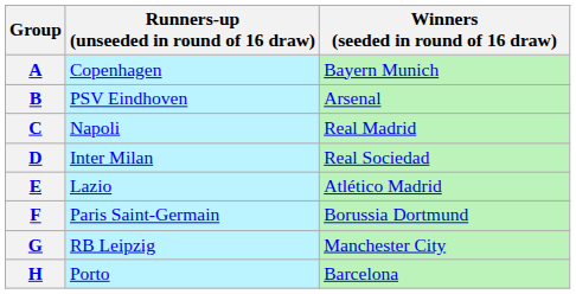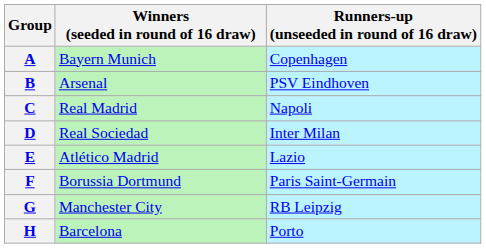 <table class="wikitable" style="white-space:nowrap">
 <tr>
 <th>Group</th>
+<th width=210>Winners<br>(seeded in round of 16 draw)</th>
 <th width=210>Runners-up<br>(unseeded in round of 16 draw)</th>
-<th width=210>Winners<br>(seeded in round of 16 draw)</th>
 </tr>
 <tr>
 <th><a href='#'>A</a></th>
+<td bgcolor=#BBF3BB> <a href='#'>Bayern Munich</a></td>
 <td bgcolor=#BBF3FF> <a href='#'>Copenhagen</a></td>
-<td bgcolor=#BBF3BB> <a href='#'>Bayern Munich</a></td>
 </tr>
 <tr>
 <th><a href='#'>B</a></th>
+<td bgcolor=#BBF3BB> <a href='#'>Arsenal</a></td>
 <td bgcolor=#BBF3FF> <a href='#'>PSV Eindhoven</a></td>
-<td bgcolor=#BBF3BB> <a href='#'>Arsenal</a></td>
 </tr>
 <tr>
 <th><a href='#'>C</a></th>
+<td bgcolor=#BBF3BB> <a href='#'>Real Madrid</a></td>
 <td bgcolor=#BBF3FF> <a href='#'>Napoli</a></td>
-<td bgcolor=#BBF3BB> <a href='#'>Real Madrid</a></td>
 </tr>
 <tr>
 <th><a href='#'>D</a></th>
+<td bgcolor=#BBF3BB> <a href='#'>Real Sociedad</a></td>
 <td bgcolor=#BBF3FF> <a href='#'>Inter Milan</a></td>
-<td bgcolor=#BBF3BB> <a href='#'>Real Sociedad</a></td>
 </tr>
 <tr>
 <th><a href='#'>E</a></th>
+<td bgcolor=#BBF3BB> <a href='#'>Atlético Madrid</a></td>
 <td bgcolor=#BBF3FF> <a href='#'>Lazio</a></td>
-<td bgcolor=#BBF3BB> <a href='#'>Atlético Madrid</a></td>
 </tr>
 <tr>
 <th><a href='#'>F</a></th>
+<td bgcolor=#BBF3BB> <a href='#'>Borussia Dortmund</a></td>
 <td bgcolor=#BBF3FF> <a href='#'>Paris Saint-Germain</a></td>
-<td bgcolor=#BBF3BB> <a href='#'>Borussia Dortmund</a></td>
 </tr>
 <tr>
 <th><a href='#'>G</a></th>
+<td bgcolor=#BBF3BB> <a href='#'>Manchester City</a></td>
 <td bgcolor=#BBF3FF> <a href='#'>RB Leipzig</a></td>
-<td bgcolor=#BBF3BB> <a href='#'>Manchester City</a></td>
 </tr>
 <tr>
 <th><a href='#'>H</a></th>
+<td bgcolor=#BBF3BB> <a href='#'>Barcelona</a></td>
 <td bgcolor=#BBF3FF> <a href='#'>Porto</a></td>
-<td bgcolor=#BBF3BB> <a href='#'>Barcelona</a></td>
 </tr>
 </table>
